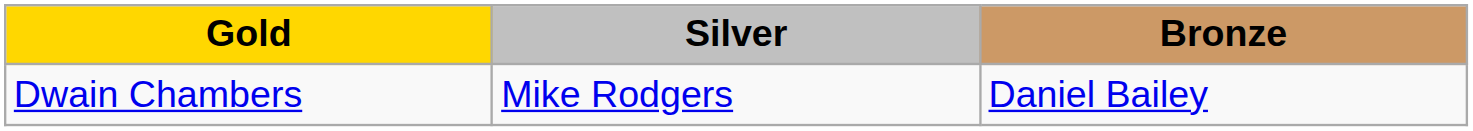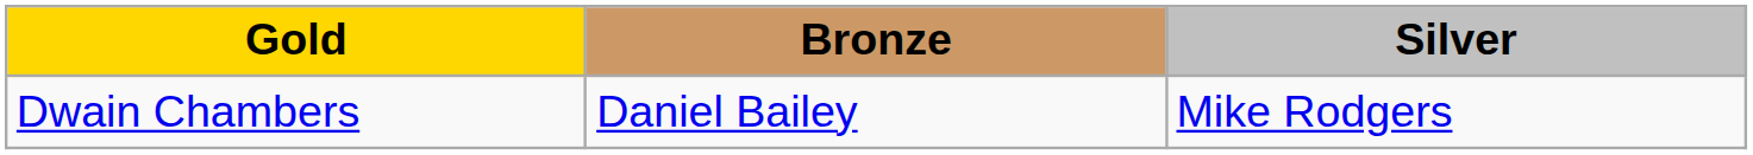 <table class="wikitable" style="text-align:left">
 <tr align="center">
 <td width=200 bgcolor=gold><strong>Gold</strong></td>
+<td width=200 bgcolor=CC9966><strong>Bronze</strong></td>
 <td width=200 bgcolor=silver><strong>Silver</strong></td>
-<td width=200 bgcolor=CC9966><strong>Bronze</strong></td>
 </tr>
 <tr>
 <td><a href='#'>Dwain Chambers</a><br><em></em></td>
+<td><a href='#'>Daniel Bailey</a><br><em></em></td>
 <td><a href='#'>Mike Rodgers</a><br><em></em></td>
-<td><a href='#'>Daniel Bailey</a><br><em></em></td>
 </tr>
 </table>
